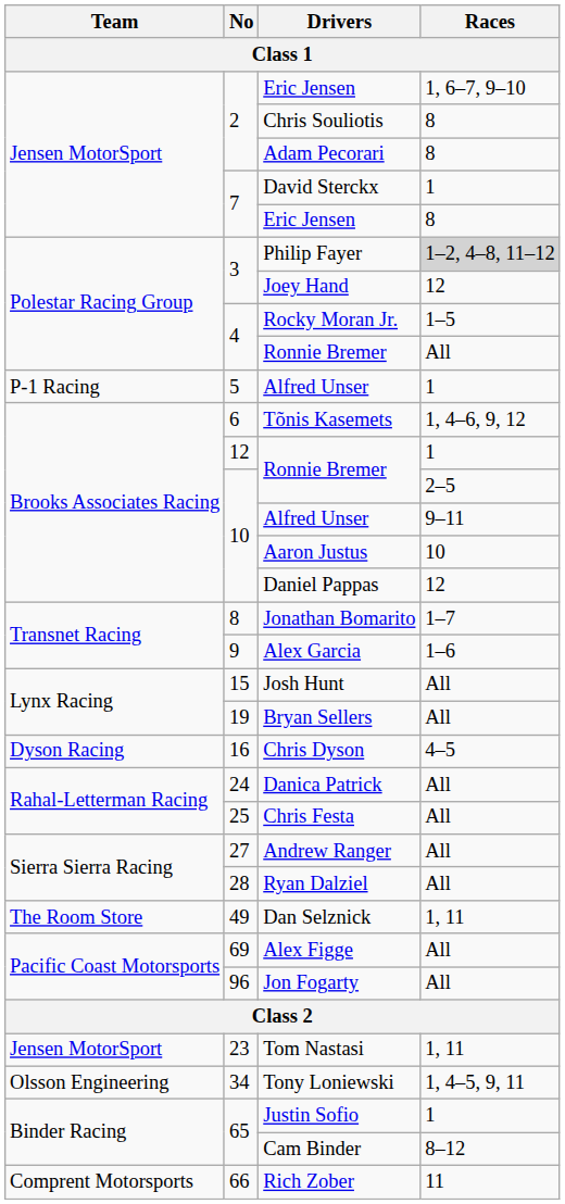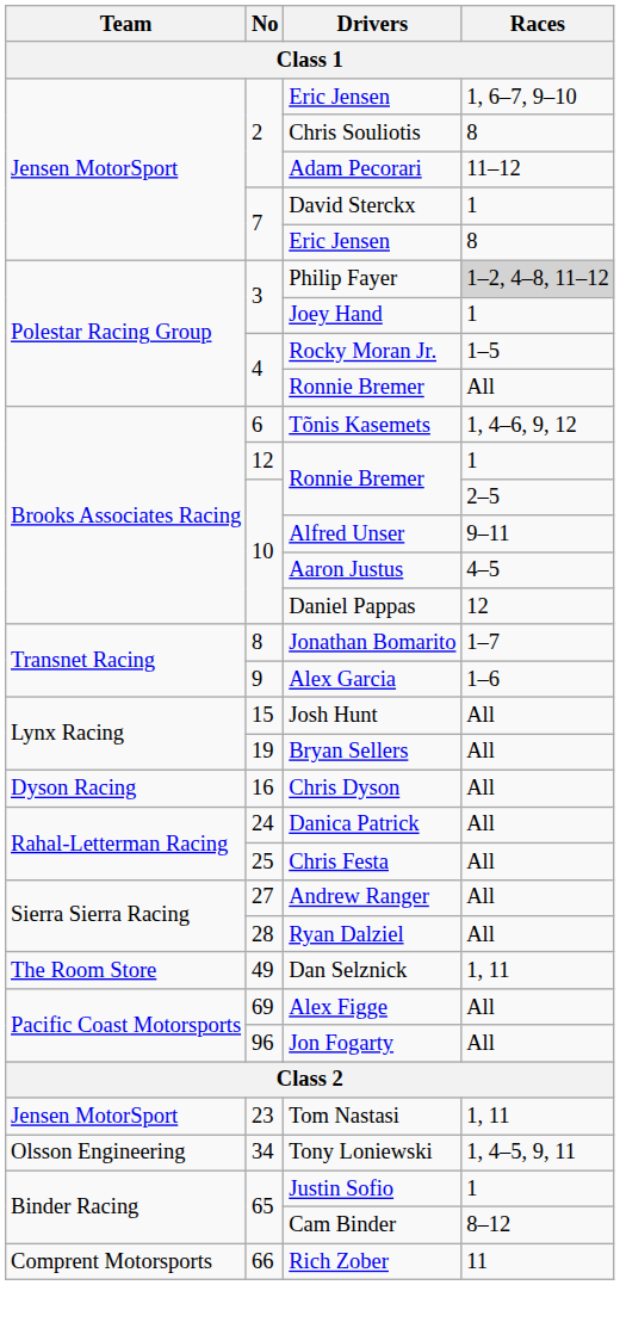 <table class="wikitable" style="font-size: 85%;">
 <tr>
 <th>Team</th>
 <th>No</th>
 <th>Drivers</th>
 <th>Races</th>
 </tr>
 <tr>
 <th colspan="4">Class 1</th>
 </tr>
 <tr>
 <td rowspan="5"><a href='#'>Jensen MotorSport</a></td>
 <td rowspan="3">2</td>
 <td> <a href='#'>Eric Jensen</a></td>
 <td>1, 6–7, 9–10</td>
 </tr>
 <tr>
 <td> Chris Souliotis</td>
 <td>8</td>
 </tr>
 <tr>
 <td> <a href='#'>Adam Pecorari</a></td>
-<td>8</td>
+<td>11–12</td>
 </tr>
 <tr>
 <td rowspan="2">7</td>
 <td> David Sterckx</td>
 <td>1</td>
 </tr>
 <tr>
 <td> <a href='#'>Eric Jensen</a></td>
 <td>8</td>
 </tr>
 <tr>
 <td rowspan="4"><a href='#'>Polestar Racing Group</a></td>
 <td rowspan="2">3</td>
 <td> Philip Fayer</td>
 <td style="background: lightgrey;">1–2, 4–8, 11–12</td>
 </tr>
 <tr>
 <td> <a href='#'>Joey Hand</a></td>
-<td>12</td>
+<td>1</td>
 </tr>
 <tr>
 <td rowspan="2">4</td>
 <td> <a href='#'>Rocky Moran Jr.</a></td>
 <td>1–5</td>
 </tr>
 <tr>
 <td> <a href='#'>Ronnie Bremer</a></td>
 <td>All</td>
-</tr>
-<tr>
-<td>P-1 Racing</td>
-<td>5</td>
-<td> <a href='#'>Alfred Unser</a></td>
-<td>1</td>
 </tr>
 <tr>
 <td rowspan="6"><a href='#'>Brooks Associates Racing</a></td>
 <td>6</td>
 <td> <a href='#'>Tõnis Kasemets</a></td>
 <td>1, 4–6, 9, 12</td>
 </tr>
 <tr>
 <td>12</td>
 <td rowspan="2"> <a href='#'>Ronnie Bremer</a></td>
 <td>1</td>
 </tr>
 <tr>
 <td rowspan="4">10</td>
 <td>2–5</td>
 </tr>
 <tr>
 <td> <a href='#'>Alfred Unser</a></td>
 <td>9–11</td>
 </tr>
 <tr>
 <td> <a href='#'>Aaron Justus</a></td>
-<td>10</td>
+<td>4–5</td>
 </tr>
 <tr>
 <td> Daniel Pappas</td>
 <td>12</td>
 </tr>
 <tr>
 <td rowspan="2"><a href='#'>Transnet Racing</a></td>
 <td>8</td>
 <td> <a href='#'>Jonathan Bomarito</a></td>
 <td>1–7</td>
 </tr>
 <tr>
 <td>9</td>
 <td> <a href='#'>Alex Garcia</a></td>
 <td>1–6</td>
 </tr>
 <tr>
 <td rowspan="2">Lynx Racing</td>
 <td>15</td>
 <td> Josh Hunt</td>
 <td>All</td>
 </tr>
 <tr>
 <td>19</td>
 <td> <a href='#'>Bryan Sellers</a></td>
 <td>All</td>
 </tr>
 <tr>
 <td><a href='#'>Dyson Racing</a></td>
 <td>16</td>
 <td> <a href='#'>Chris Dyson</a></td>
-<td>4–5</td>
+<td>All</td>
 </tr>
 <tr>
 <td rowspan="2"><a href='#'>Rahal-Letterman Racing</a></td>
 <td>24</td>
 <td> <a href='#'>Danica Patrick</a></td>
 <td>All</td>
 </tr>
 <tr>
 <td>25</td>
 <td> <a href='#'>Chris Festa</a></td>
 <td>All</td>
 </tr>
 <tr>
 <td rowspan="2">Sierra Sierra Racing</td>
 <td>27</td>
 <td> <a href='#'>Andrew Ranger</a></td>
 <td>All</td>
 </tr>
 <tr>
 <td>28</td>
 <td> <a href='#'>Ryan Dalziel</a></td>
 <td>All</td>
 </tr>
 <tr>
 <td><a href='#'>The Room Store</a></td>
 <td>49</td>
 <td> Dan Selznick</td>
 <td>1, 11</td>
 </tr>
 <tr>
 <td rowspan="2"><a href='#'>Pacific Coast Motorsports</a></td>
 <td>69</td>
 <td> <a href='#'>Alex Figge</a></td>
 <td>All</td>
 </tr>
 <tr>
 <td>96</td>
 <td> <a href='#'>Jon Fogarty</a></td>
 <td>All</td>
 </tr>
 <tr>
 <th colspan="4">Class 2</th>
 </tr>
 <tr>
 <td><a href='#'>Jensen MotorSport</a></td>
 <td>23</td>
 <td> Tom Nastasi</td>
 <td>1, 11</td>
 </tr>
 <tr>
 <td>Olsson Engineering</td>
 <td>34</td>
 <td> Tony Loniewski</td>
 <td>1, 4–5, 9, 11</td>
 </tr>
 <tr>
 <td rowspan="2">Binder Racing</td>
 <td rowspan="2">65</td>
 <td> <a href='#'>Justin Sofio</a></td>
 <td>1</td>
 </tr>
 <tr>
 <td> Cam Binder</td>
 <td>8–12</td>
 </tr>
 <tr>
 <td>Comprent Motorsports</td>
 <td>66</td>
 <td> <a href='#'>Rich Zober</a></td>
 <td>11</td>
 </tr>
 </table>
